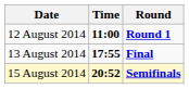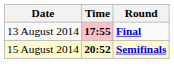 <table class="wikitable">
 <tr>
 <th>Date</th>
 <th>Time</th>
 <th>Round</th>
 </tr>
 <tr>
-<td>12 August 2014</td>
-<td><strong>11:00</strong></td>
-<td><strong><a href='#'>Round 1</a></strong></td>
-</tr>
-<tr>
 <td>13 August 2014</td>
-<td><strong>17:55</strong></td>
+<td style="background: pink;"><strong>17:55</strong></td>
 <td><strong><a href='#'>Final</a></strong></td>
 </tr>
 <tr style=background:lemonchiffon>
 <td>15 August 2014</td>
 <td><strong>20:52</strong></td>
 <td><strong><a href='#'>Semifinals</a></strong></td>
 </tr>
 </table>
